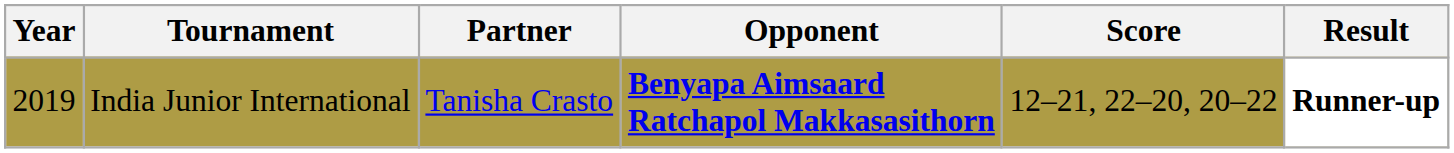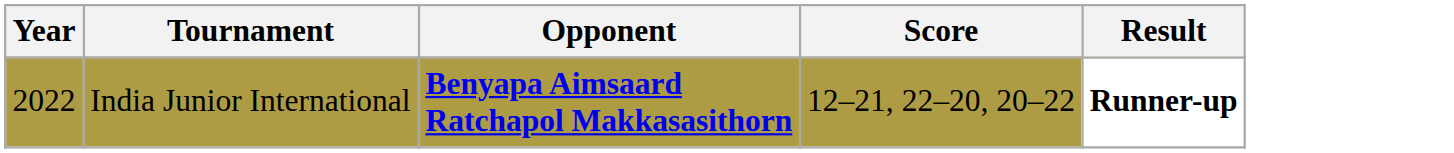 <table class="sortable wikitable" style="font-size: 90%;">
 <tr>
 <th>Year</th>
 <th>Tournament</th>
-<th>Partner</th>
 <th>Opponent</th>
 <th>Score</th>
 <th>Result</th>
 </tr>
 <tr style="background:#AE9C45">
-<td align="center">2019</td>
+<td align="center">2022</td>
 <td align="left">India Junior International</td>
-<td align="left"> <a href='#'>Tanisha Crasto</a></td>
 <td align="left"><strong> <a href='#'>Benyapa Aimsaard</a><br> <a href='#'>Ratchapol Makkasasithorn</a></strong></td>
 <td align="left">12–21, 22–20, 20–22</td>
 <td style="text-align:left; background:white"> <strong>Runner-up</strong></td>
 </tr>
 </table>
